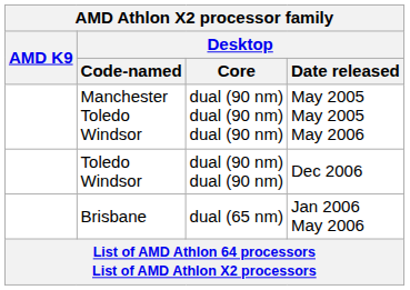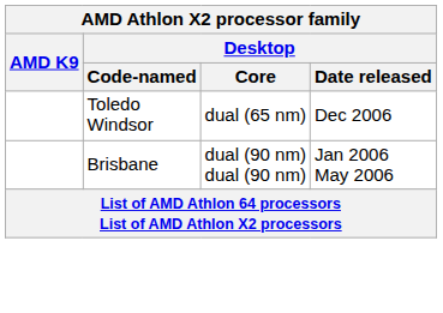 <table class="wikitable" align="center">
 <tr>
 <th colspan="4">AMD Athlon X2 processor family</th>
 </tr>
 <tr>
 <th rowspan="2"><a href='#'>AMD K9</a></th>
 <th colspan="3"><a href='#'>Desktop</a></th>
 </tr>
 <tr>
 <th>Code-named</th>
 <th>Core</th>
 <th>Date released</th>
 </tr>
 <tr style="background:white">
 <td></td>
-<td>Manchester<br>Toledo<br>Windsor</td>
-<td>dual (90 nm)<br>dual (90 nm)<br>dual (90 nm)</td>
-<td>May 2005<br>May 2005<br>May 2006</td>
-</tr>
-<tr style="background:white">
-<td></td>
 <td>Toledo<br>Windsor</td>
-<td>dual (90 nm)<br>dual (90 nm)</td>
+<td>dual (65 nm)</td>
 <td>Dec 2006</td>
 </tr>
 <tr style="background:white">
 <td></td>
 <td>Brisbane</td>
-<td>dual (65 nm)</td>
+<td>dual (90 nm)<br>dual (90 nm)</td>
 <td>Jan 2006<br>May 2006</td>
 </tr>
 <tr>
 <th colspan="4"><small><a href='#'>List of AMD Athlon 64 processors</a><br><a href='#'>List of AMD Athlon X2 processors</a></small></th>
 </tr>
 </table>
